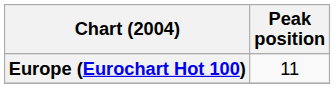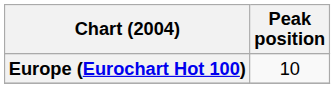 <table class="wikitable sortable plainrowheaders" style="text-align:center">
 <tr>
 <th>Chart (2004)</th>
 <th>Peak<br>position</th>
 </tr>
 <tr>
 </tr>
 <tr>
 </tr>
 <tr>
 </tr>
 <tr>
 </tr>
 <tr>
 </tr>
 <tr>
 </tr>
 <tr>
 <th scope="row">Europe (<a href='#'>Eurochart Hot 100</a>)</th>
-<td>11</td>
+<td>10</td>
 </tr>
 <tr>
 </tr>
 <tr>
 </tr>
 <tr>
 </tr>
 <tr>
 </tr>
 <tr>
 </tr>
 <tr>
 </tr>
 <tr>
 </tr>
 <tr>
 </tr>
 <tr>
 </tr>
 <tr>
 </tr>
 <tr>
 </tr>
 <tr>
 </tr>
 </table>
